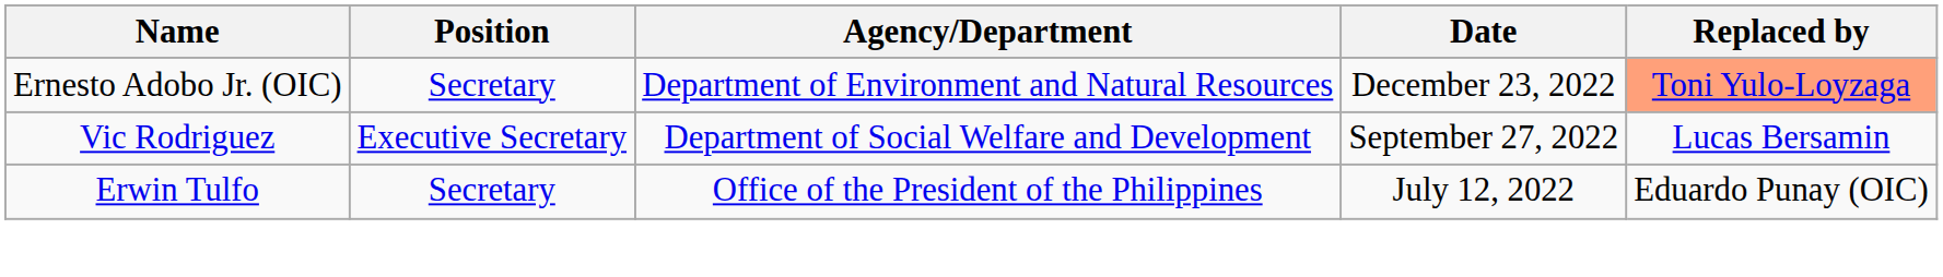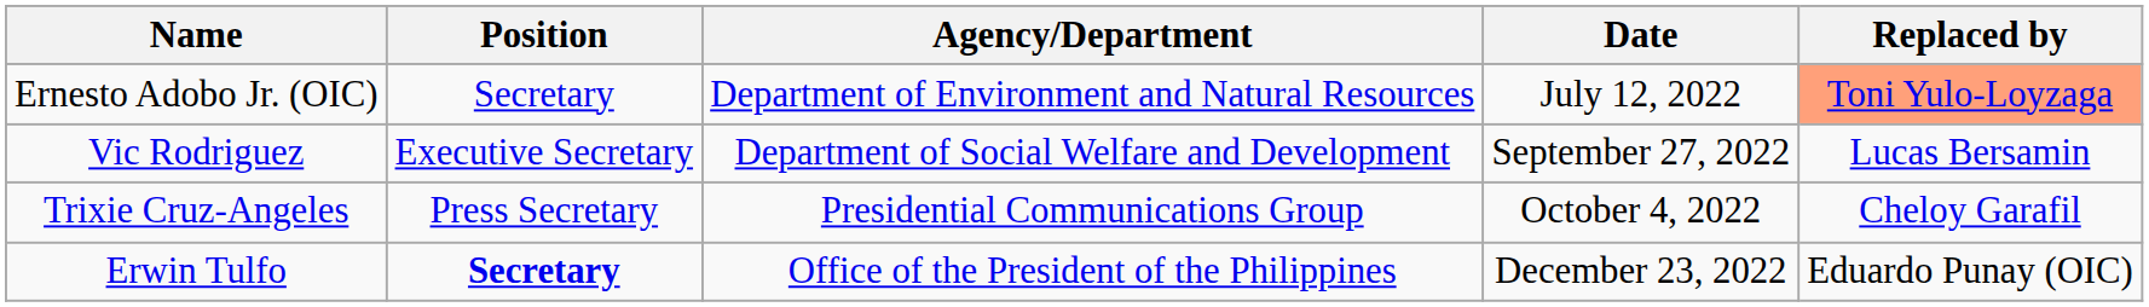 <table class="wikitable sortable" style="text-align:center;">
 <tr>
 <th scope="col">Name</th>
 <th scope="col">Position</th>
 <th scope="col">Agency/Department</th>
 <th scope="col">Date</th>
 <th scope="col">Replaced by</th>
 </tr>
 <tr>
 <td>Ernesto Adobo Jr. (OIC)</td>
 <td><a href='#'>Secretary</a></td>
 <td><a href='#'>Department of Environment and Natural Resources</a></td>
-<td>December 23, 2022</td>
+<td>July 12, 2022</td>
 <td style="background: lightsalmon;"><a href='#'>Toni Yulo-Loyzaga</a></td>
 </tr>
 <tr>
 <td><a href='#'>Vic Rodriguez</a></td>
 <td><a href='#'>Executive Secretary</a></td>
 <td><a href='#'>Department of Social Welfare and Development</a></td>
 <td>September 27, 2022</td>
 <td><a href='#'>Lucas Bersamin</a></td>
 </tr>
 <tr>
+<td><a href='#'>Trixie Cruz-Angeles</a></td>
+<td><a href='#'>Press Secretary</a></td>
+<td><a href='#'>Presidential Communications Group</a></td>
+<td>October 4, 2022</td>
+<td><a href='#'>Cheloy Garafil</a></td>
+</tr>
+<tr>
 <td><a href='#'>Erwin Tulfo</a></td>
-<td><a href='#'>Secretary</a></td>
+<td><strong><a href='#'>Secretary</a></strong></td>
 <td><a href='#'>Office of the President of the Philippines</a></td>
-<td>July 12, 2022</td>
+<td>December 23, 2022</td>
 <td>Eduardo Punay (OIC)</td>
 </tr>
 </table>
